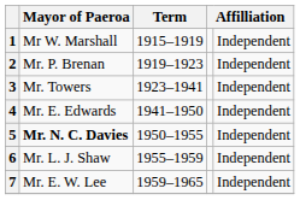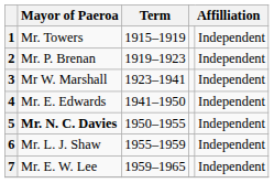 <table class="wikitable">
 <tr>
 <th></th>
 <th>Mayor of Paeroa</th>
 <th>Term</th>
 <th colspan="2">Affilliation</th>
 </tr>
 <tr>
 <th>1</th>
-<td>Mr W. Marshall</td>
+<td>Mr. Towers</td>
 <td>1915–1919</td>
 <td></td>
 <td>Independent</td>
 </tr>
 <tr>
 <th>2</th>
 <td>Mr. P. Brenan</td>
 <td>1919–1923</td>
 <td></td>
 <td>Independent</td>
 </tr>
 <tr>
 <th>3</th>
-<td>Mr. Towers</td>
+<td>Mr W. Marshall</td>
 <td>1923–1941</td>
 <td></td>
 <td>Independent</td>
 </tr>
 <tr>
 <th>4</th>
 <td>Mr. E. Edwards</td>
 <td>1941–1950</td>
 <td></td>
 <td>Independent</td>
 </tr>
 <tr>
 <th>5</th>
 <td><strong>Mr. N. C. Davies</strong></td>
 <td>1950–1955</td>
 <td></td>
 <td>Independent</td>
 </tr>
 <tr>
 <th>6</th>
 <td>Mr. L. J. Shaw</td>
 <td>1955–1959</td>
 <td></td>
 <td>Independent</td>
 </tr>
 <tr>
 <th>7</th>
 <td>Mr. E. W. Lee</td>
 <td>1959–1965</td>
 <td></td>
 <td>Independent</td>
 </tr>
 <tr>
 </tr>
 </table>
